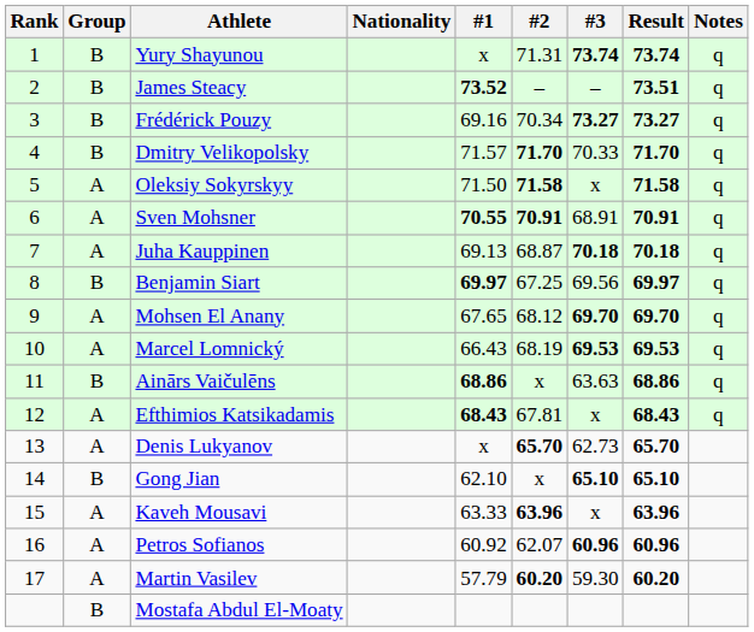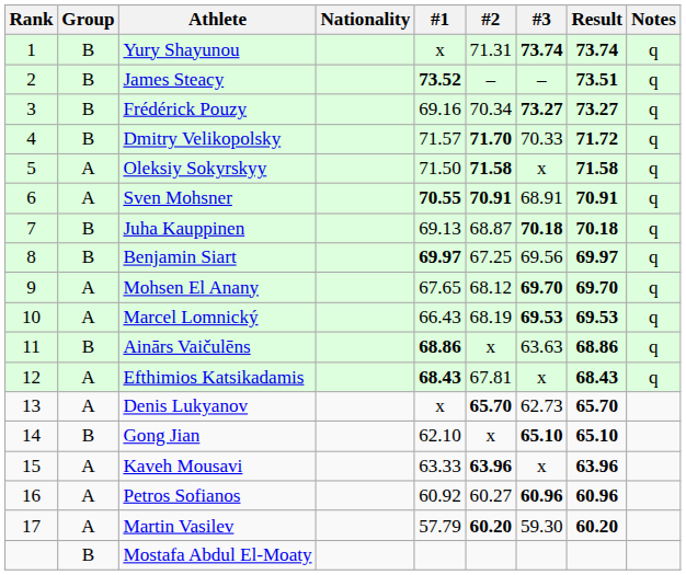 <table class="wikitable sortable" style="text-align:center">
 <tr>
 <th>Rank</th>
 <th>Group</th>
 <th>Athlete</th>
 <th>Nationality</th>
 <th>#1</th>
 <th>#2</th>
 <th>#3</th>
 <th>Result</th>
 <th>Notes</th>
 </tr>
 <tr bgcolor=ddffdd>
 <td>1</td>
 <td>B</td>
 <td align="left"><a href='#'>Yury Shayunou</a></td>
 <td align=left></td>
 <td>x</td>
 <td>71.31</td>
 <td><strong>73.74</strong></td>
 <td><strong>73.74</strong></td>
 <td>q</td>
 </tr>
 <tr bgcolor=ddffdd>
 <td>2</td>
 <td>B</td>
 <td align="left"><a href='#'>James Steacy</a></td>
 <td align=left></td>
 <td><strong>73.52</strong></td>
 <td>–</td>
 <td>–</td>
 <td><strong>73.51</strong></td>
 <td>q</td>
 </tr>
 <tr bgcolor=ddffdd>
 <td>3</td>
 <td>B</td>
 <td align="left"><a href='#'>Frédérick Pouzy</a></td>
 <td align=left></td>
 <td>69.16</td>
 <td>70.34</td>
 <td><strong>73.27</strong></td>
 <td><strong>73.27</strong></td>
 <td>q</td>
 </tr>
 <tr bgcolor=ddffdd>
 <td>4</td>
 <td>B</td>
 <td align="left"><a href='#'>Dmitry Velikopolsky</a></td>
 <td align=left></td>
 <td>71.57</td>
 <td><strong>71.70</strong></td>
 <td>70.33</td>
-<td><strong>71.70</strong></td>
+<td><strong>71.72</strong></td>
 <td>q</td>
 </tr>
 <tr bgcolor=ddffdd>
 <td>5</td>
 <td>A</td>
 <td align="left"><a href='#'>Oleksiy Sokyrskyy</a></td>
 <td align=left></td>
 <td>71.50</td>
 <td><strong>71.58</strong></td>
 <td>x</td>
 <td><strong>71.58</strong></td>
 <td>q</td>
 </tr>
 <tr bgcolor=ddffdd>
 <td>6</td>
 <td>A</td>
 <td align="left"><a href='#'>Sven Mohsner</a></td>
 <td align=left></td>
 <td><strong>70.55</strong></td>
 <td><strong>70.91</strong></td>
 <td>68.91</td>
 <td><strong>70.91</strong></td>
 <td>q</td>
 </tr>
 <tr bgcolor=ddffdd>
 <td>7</td>
-<td>A</td>
+<td>B</td>
 <td align="left"><a href='#'>Juha Kauppinen</a></td>
 <td align=left></td>
 <td>69.13</td>
 <td>68.87</td>
 <td><strong>70.18</strong></td>
 <td><strong>70.18</strong></td>
 <td>q</td>
 </tr>
 <tr bgcolor=ddffdd>
 <td>8</td>
 <td>B</td>
 <td align="left"><a href='#'>Benjamin Siart</a></td>
 <td align=left></td>
 <td><strong>69.97</strong></td>
 <td>67.25</td>
 <td>69.56</td>
 <td><strong>69.97</strong></td>
 <td>q</td>
 </tr>
 <tr bgcolor=ddffdd>
 <td>9</td>
 <td>A</td>
 <td align="left"><a href='#'>Mohsen El Anany</a></td>
 <td align=left></td>
 <td>67.65</td>
 <td>68.12</td>
 <td><strong>69.70</strong></td>
 <td><strong>69.70</strong></td>
 <td>q</td>
 </tr>
 <tr bgcolor=ddffdd>
 <td>10</td>
 <td>A</td>
 <td align="left"><a href='#'>Marcel Lomnický</a></td>
 <td align=left></td>
 <td>66.43</td>
 <td>68.19</td>
 <td><strong>69.53</strong></td>
 <td><strong>69.53</strong></td>
 <td>q</td>
 </tr>
 <tr bgcolor=ddffdd>
 <td>11</td>
 <td>B</td>
 <td align="left"><a href='#'>Ainārs Vaičulēns</a></td>
 <td align=left></td>
 <td><strong>68.86</strong></td>
 <td>x</td>
 <td>63.63</td>
 <td><strong>68.86</strong></td>
 <td>q</td>
 </tr>
 <tr bgcolor=ddffdd>
 <td>12</td>
 <td>A</td>
 <td align="left"><a href='#'>Efthimios Katsikadamis</a></td>
 <td align=left></td>
 <td><strong>68.43</strong></td>
 <td>67.81</td>
 <td>x</td>
 <td><strong>68.43</strong></td>
 <td>q</td>
 </tr>
 <tr>
 <td>13</td>
 <td>A</td>
 <td align="left"><a href='#'>Denis Lukyanov</a></td>
 <td align=left></td>
 <td>x</td>
 <td><strong>65.70</strong></td>
 <td>62.73</td>
 <td><strong>65.70</strong></td>
 <td></td>
 </tr>
 <tr>
 <td>14</td>
 <td>B</td>
 <td align="left"><a href='#'>Gong Jian</a></td>
 <td align=left></td>
 <td>62.10</td>
 <td>x</td>
 <td><strong>65.10</strong></td>
 <td><strong>65.10</strong></td>
 <td></td>
 </tr>
 <tr>
 <td>15</td>
 <td>A</td>
 <td align="left"><a href='#'>Kaveh Mousavi</a></td>
 <td align=left></td>
 <td>63.33</td>
 <td><strong>63.96</strong></td>
 <td>x</td>
 <td><strong>63.96</strong></td>
 <td></td>
 </tr>
 <tr>
 <td>16</td>
 <td>A</td>
 <td align="left"><a href='#'>Petros Sofianos</a></td>
 <td align=left></td>
 <td>60.92</td>
-<td>62.07</td>
+<td>60.27</td>
 <td><strong>60.96</strong></td>
 <td><strong>60.96</strong></td>
 <td></td>
 </tr>
 <tr>
 <td>17</td>
 <td>A</td>
 <td align="left"><a href='#'>Martin Vasilev</a></td>
 <td align=left></td>
 <td>57.79</td>
 <td><strong>60.20</strong></td>
 <td>59.30</td>
 <td><strong>60.20</strong></td>
 <td></td>
 </tr>
 <tr>
 <td></td>
 <td>B</td>
 <td align="left"><a href='#'>Mostafa Abdul El-Moaty</a></td>
 <td align=left></td>
 <td></td>
 <td></td>
 <td></td>
 <td><strong></strong></td>
 <td></td>
 </tr>
 </table>
